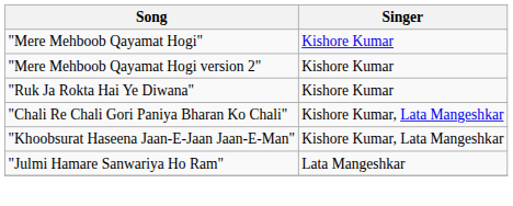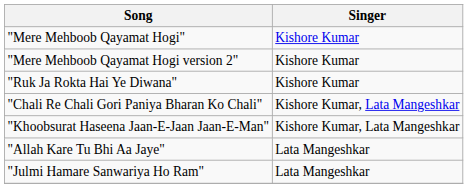 <table class="wikitable" style="font-size:95%;">
 <tr>
 <th>Song</th>
 <th>Singer</th>
 </tr>
 <tr>
 <td>"Mere Mehboob Qayamat Hogi"</td>
 <td><a href='#'>Kishore Kumar</a></td>
 </tr>
 <tr>
 <td>"Mere Mehboob Qayamat Hogi version 2"</td>
 <td>Kishore Kumar</td>
 </tr>
 <tr>
 <td>"Ruk Ja Rokta Hai Ye Diwana"</td>
 <td>Kishore Kumar</td>
 </tr>
 <tr>
 <td>"Chali Re Chali Gori Paniya Bharan Ko Chali"</td>
 <td>Kishore Kumar, <a href='#'>Lata Mangeshkar</a></td>
 </tr>
 <tr>
 <td>"Khoobsurat Haseena Jaan-E-Jaan Jaan-E-Man"</td>
 <td>Kishore Kumar, Lata Mangeshkar</td>
 </tr>
 <tr>
+<td>"Allah Kare Tu Bhi Aa Jaye"</td>
+<td>Lata Mangeshkar</td>
+</tr>
+<tr>
 <td>"Julmi Hamare Sanwariya Ho Ram"</td>
 <td>Lata Mangeshkar</td>
 </tr>
 <tr>
 </tr>
 </table>
